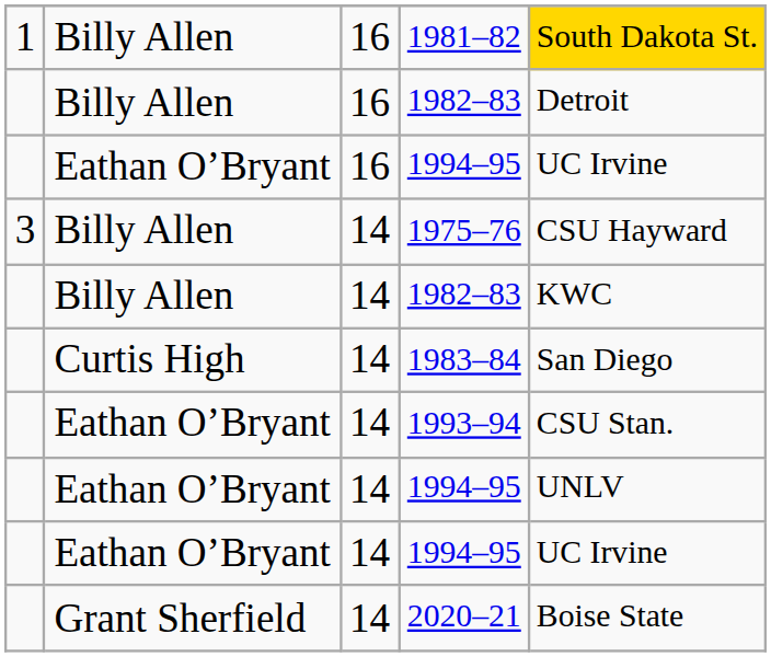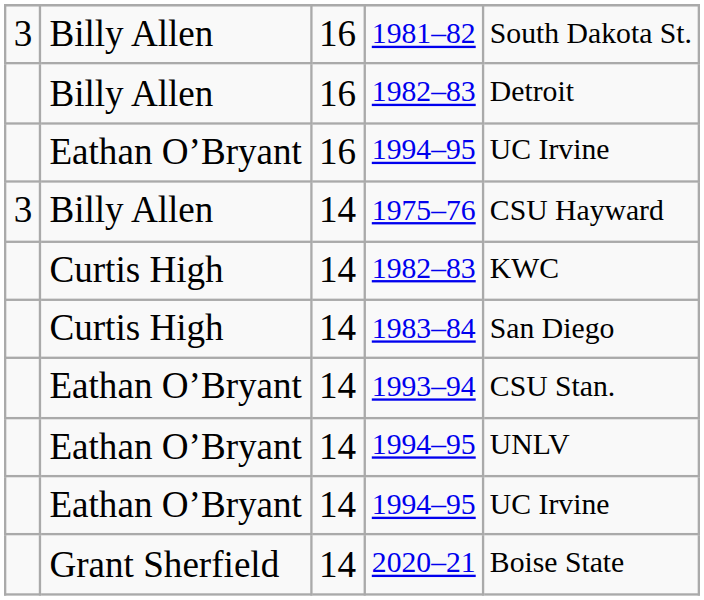 <table class="wikitable">
 <tr>
 </tr>
 <tr>
-<td>1</td>
+<td>3</td>
 <td>Billy Allen</td>
 <td>16</td>
 <td style="font-size:80%;"><a href='#'>1981–82</a></td>
-<td style="background: gold; font-size:80%;">South Dakota St.</td>
+<td style="font-size:80%;">South Dakota St.</td>
 </tr>
 <tr>
 <td></td>
 <td>Billy Allen</td>
 <td>16</td>
 <td style="font-size:80%;"><a href='#'>1982–83</a></td>
 <td style="font-size:80%;">Detroit</td>
 </tr>
 <tr>
 <td></td>
 <td>Eathan O’Bryant</td>
 <td>16</td>
 <td style="font-size:80%;"><a href='#'>1994–95</a></td>
 <td style="font-size:80%;">UC Irvine</td>
 </tr>
 <tr>
 <td>3</td>
 <td>Billy Allen</td>
 <td>14</td>
 <td style="font-size:80%;"><a href='#'>1975–76</a></td>
 <td style="font-size:80%;">CSU Hayward</td>
 </tr>
 <tr>
 <td></td>
-<td>Billy Allen</td>
+<td>Curtis High</td>
 <td>14</td>
 <td style="font-size:80%;"><a href='#'>1982–83</a></td>
 <td style="font-size:80%;">KWC</td>
 </tr>
 <tr>
 <td></td>
 <td>Curtis High</td>
 <td>14</td>
 <td style="font-size:80%;"><a href='#'>1983–84</a></td>
 <td style="font-size:80%;">San Diego</td>
 </tr>
 <tr>
 <td></td>
 <td>Eathan O’Bryant</td>
 <td>14</td>
 <td style="font-size:80%;"><a href='#'>1993–94</a></td>
 <td style="font-size:80%;">CSU Stan.</td>
 </tr>
 <tr>
 <td></td>
 <td>Eathan O’Bryant</td>
 <td>14</td>
 <td style="font-size:80%;"><a href='#'>1994–95</a></td>
 <td style="font-size:80%;">UNLV</td>
 </tr>
 <tr>
 <td></td>
 <td>Eathan O’Bryant</td>
 <td>14</td>
 <td style="font-size:80%;"><a href='#'>1994–95</a></td>
 <td style="font-size:80%;">UC Irvine</td>
 </tr>
 <tr>
 <td></td>
 <td>Grant Sherfield</td>
 <td>14</td>
 <td style="font-size:80%;"><a href='#'>2020–21</a></td>
 <td style="font-size:80%;">Boise State</td>
 </tr>
 </table>
